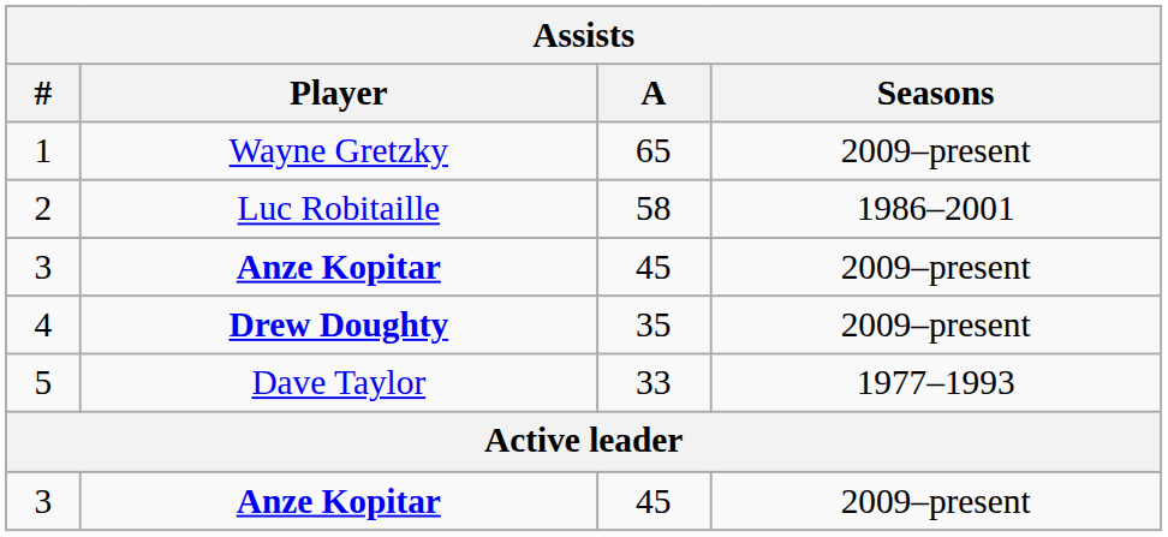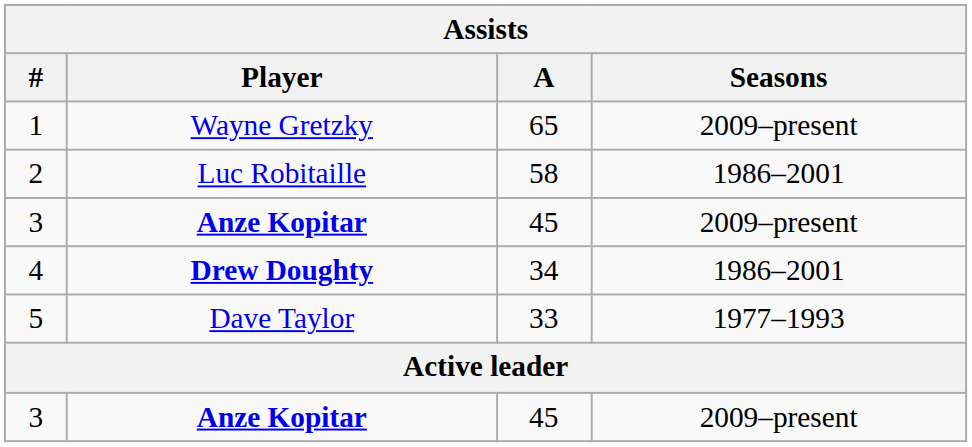 <table class="wikitable" style="text-align: center; font-size: 95%" width="80%">
 <tr>
 <th colspan="4">Assists</th>
 </tr>
 <tr>
 <th>#</th>
 <th>Player</th>
 <th>A</th>
 <th>Seasons</th>
 </tr>
 <tr>
 <td>1</td>
 <td><a href='#'>Wayne Gretzky</a></td>
 <td>65</td>
 <td>2009–present</td>
 </tr>
 <tr>
 <td>2</td>
 <td><a href='#'>Luc Robitaille</a></td>
 <td>58</td>
 <td>1986–2001</td>
 </tr>
 <tr>
 <td>3</td>
 <td><strong><a href='#'>Anze Kopitar</a></strong></td>
 <td>45</td>
 <td>2009–present</td>
 </tr>
 <tr>
 <td>4</td>
 <td><strong><a href='#'>Drew Doughty</a></strong></td>
-<td>35</td>
-<td>2009–present</td>
+<td>34</td>
+<td>1986–2001</td>
 </tr>
 <tr>
 <td>5</td>
 <td><a href='#'>Dave Taylor</a></td>
 <td>33</td>
 <td>1977–1993</td>
 </tr>
 <tr>
 <th colspan="4">Active leader</th>
 </tr>
 <tr>
 <td>3</td>
 <td><strong><a href='#'>Anze Kopitar</a></strong></td>
 <td>45</td>
 <td>2009–present</td>
 </tr>
 </table>
